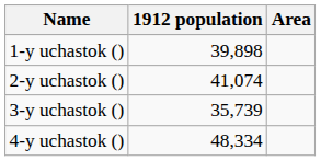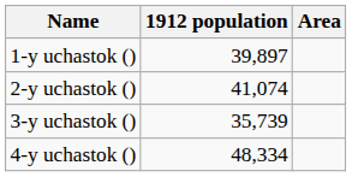 <table class="wikitable sortable">
 <tr>
 <th>Name</th>
 <th>1912 population</th>
 <th>Area</th>
 </tr>
 <tr>
 <td>1-y uchastok ()</td>
-<td align="right">39,898</td>
+<td align="right">39,897</td>
 <td></td>
 </tr>
 <tr>
 <td>2-y uchastok ()</td>
 <td align="right">41,074</td>
 <td></td>
 </tr>
 <tr>
 <td>3-y uchastok ()</td>
 <td align="right">35,739</td>
 <td></td>
 </tr>
 <tr>
 <td>4-y uchastok ()</td>
 <td align="right">48,334</td>
 <td></td>
 </tr>
 </table>
